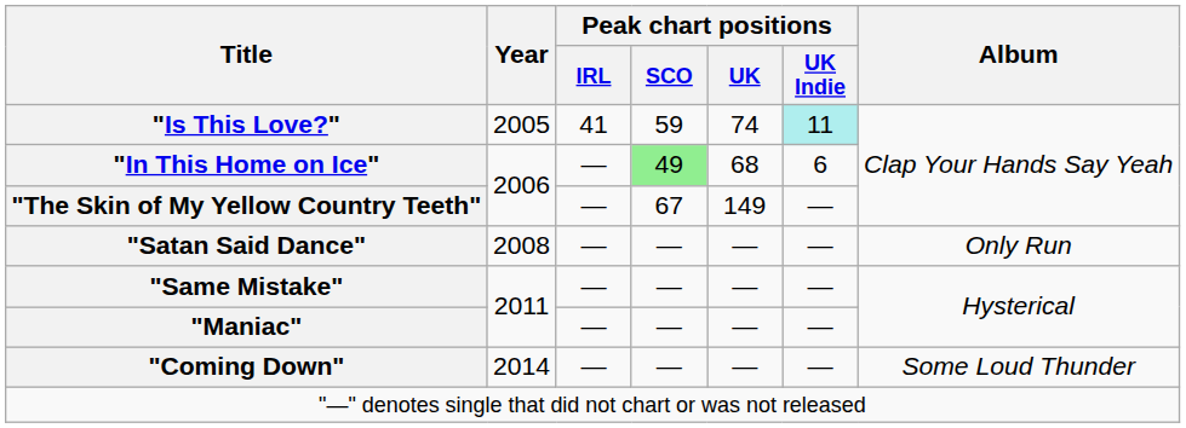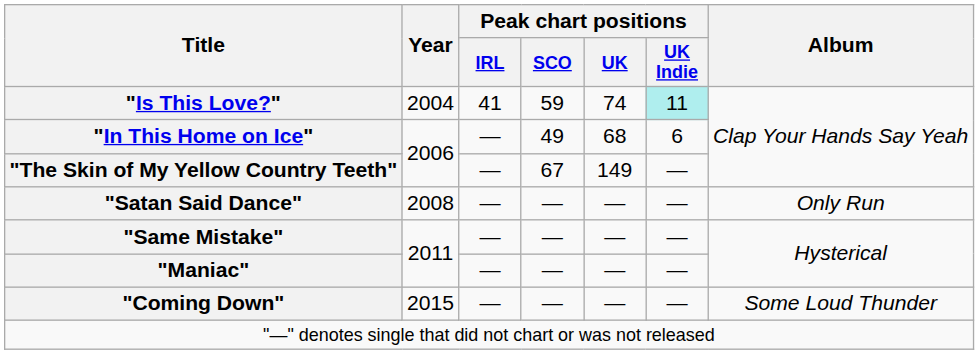 <table class="wikitable plainrowheaders" style="text-align:center;">
 <tr>
 <th scope="col" rowspan="2">Title</th>
 <th scope="col" rowspan="2">Year</th>
 <th scope="col" colspan="4">Peak chart positions</th>
 <th scope="col" rowspan="2">Album</th>
 </tr>
 <tr>
 <th style="width:3em;font-size:85%;"><a href='#'>IRL</a><br></th>
 <th style="width:3em;font-size:85%;"><a href='#'>SCO</a><br></th>
 <th style="width:3em;font-size:85%;"><a href='#'>UK</a><br></th>
 <th style="width:3em;font-size:85%;"><a href='#'>UK<br>Indie</a><br></th>
 </tr>
 <tr>
 <th scope="row">"<a href='#'>Is This Love?</a>"</th>
-<td>2005</td>
+<td>2004</td>
 <td>41</td>
 <td>59</td>
 <td>74</td>
 <td style="background: paleturquoise;">11</td>
 <td rowspan="3"><em>Clap Your Hands Say Yeah</em></td>
 </tr>
 <tr>
 <th scope="row">"<a href='#'>In This Home on Ice</a>"</th>
 <td rowspan="2">2006</td>
 <td>—</td>
-<td style="background: lightgreen;">49</td>
+<td>49</td>
 <td>68</td>
 <td>6</td>
 </tr>
 <tr>
 <th scope="row">"The Skin of My Yellow Country Teeth"</th>
 <td>—</td>
 <td>67</td>
 <td>149</td>
 <td>—</td>
 </tr>
 <tr>
 <th scope="row">"Satan Said Dance"</th>
 <td>2008</td>
 <td>—</td>
 <td>—</td>
 <td>—</td>
 <td>—</td>
 <td><em>Only Run</em></td>
 </tr>
 <tr>
 <th scope="row">"Same Mistake"</th>
 <td rowspan="2">2011</td>
 <td>—</td>
 <td>—</td>
 <td>—</td>
 <td>—</td>
 <td rowspan="2"><em>Hysterical</em></td>
 </tr>
 <tr>
 <th scope="row">"Maniac"</th>
 <td>—</td>
 <td>—</td>
 <td>—</td>
 <td>—</td>
 </tr>
 <tr>
 <th scope="row">"Coming Down"</th>
-<td>2014</td>
+<td>2015</td>
 <td>—</td>
 <td>—</td>
 <td>—</td>
 <td>—</td>
 <td><em>Some Loud Thunder</em></td>
 </tr>
 <tr>
 <td colspan="8" style="text-align:center; font-size:85%;">"—" denotes single that did not chart or was not released</td>
 </tr>
 </table>
